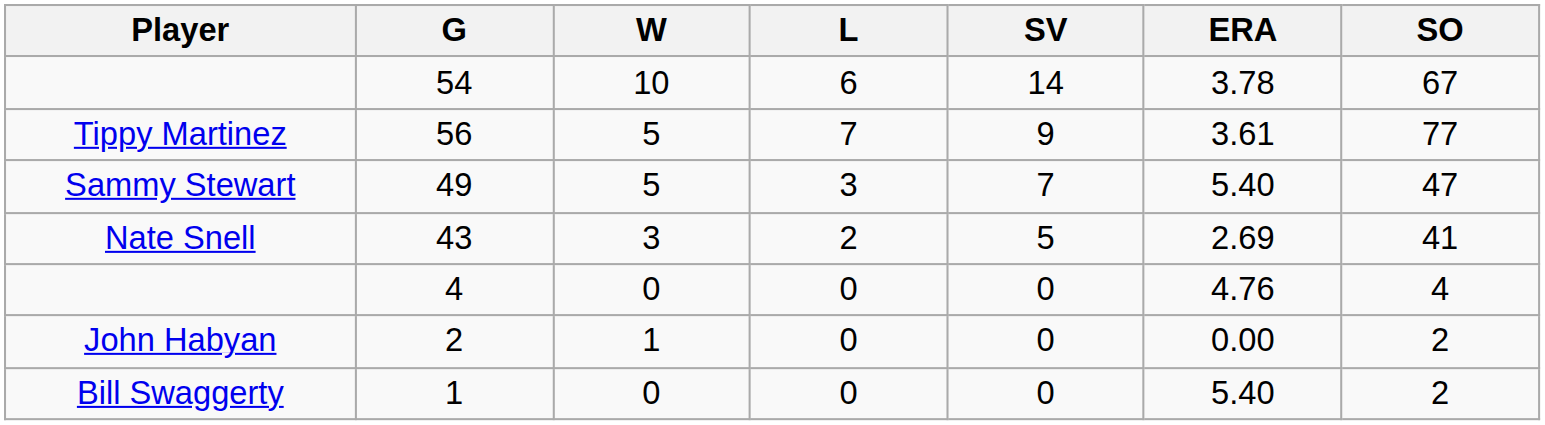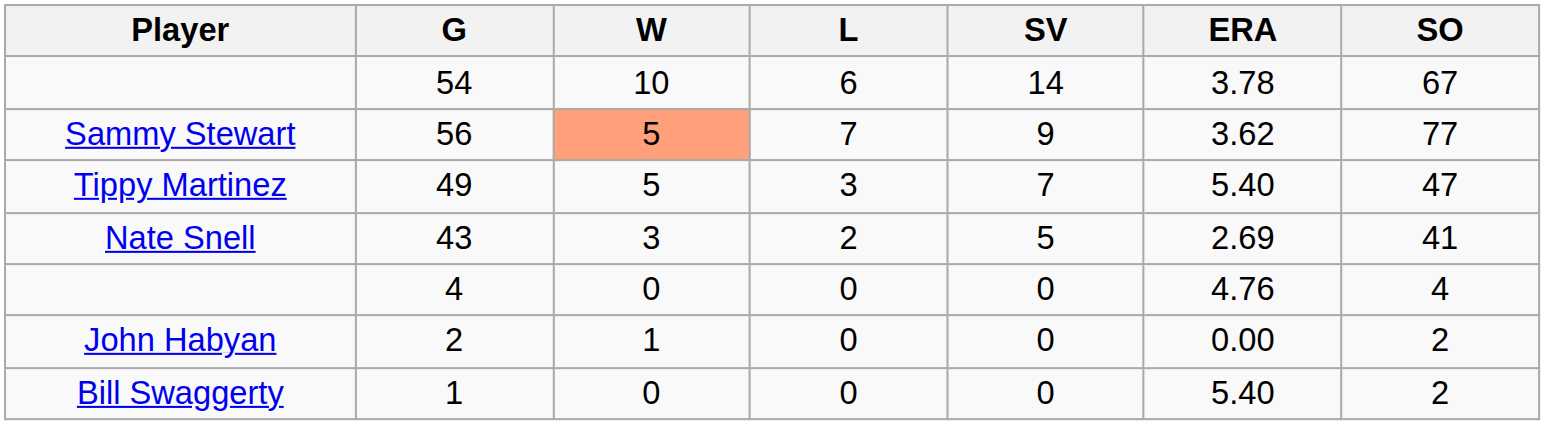 <table class="wikitable sortable">
 <tr>
 <th bgcolor="#DDDDFF" width="16%">Player</th>
 <th bgcolor="#DDDDFF" width="9%">G</th>
 <th bgcolor="#DDDDFF" width="9%">W</th>
 <th bgcolor="#DDDDFF" width="9%">L</th>
 <th bgcolor="#DDDDFF" width="9%">SV</th>
 <th bgcolor="#DDDDFF" width="9%">ERA</th>
 <th bgcolor="#DDDDFF" width="9%">SO</th>
 </tr>
 <tr align="center">
 <td></td>
 <td>54</td>
 <td>10</td>
 <td>6</td>
 <td>14</td>
 <td>3.78</td>
 <td>67</td>
 </tr>
 <tr align=center>
-<td><a href='#'>Tippy Martinez</a></td>
+<td><a href='#'>Sammy Stewart</a></td>
 <td>56</td>
-<td>5</td>
+<td style="background: lightsalmon;">5</td>
 <td>7</td>
 <td>9</td>
-<td>3.61</td>
+<td>3.62</td>
 <td>77</td>
 </tr>
 <tr align="center">
-<td><a href='#'>Sammy Stewart</a></td>
+<td><a href='#'>Tippy Martinez</a></td>
 <td>49</td>
 <td>5</td>
 <td>3</td>
 <td>7</td>
 <td>5.40</td>
 <td>47</td>
 </tr>
 <tr align="center">
 <td><a href='#'>Nate Snell</a></td>
 <td>43</td>
 <td>3</td>
 <td>2</td>
 <td>5</td>
 <td>2.69</td>
 <td>41</td>
 </tr>
 <tr align="center">
 <td></td>
 <td>4</td>
 <td>0</td>
 <td>0</td>
 <td>0</td>
 <td>4.76</td>
 <td>4</td>
 </tr>
 <tr align="center">
 <td><a href='#'>John Habyan</a></td>
 <td>2</td>
 <td>1</td>
 <td>0</td>
 <td>0</td>
 <td>0.00</td>
 <td>2</td>
 </tr>
 <tr align="center">
 <td><a href='#'>Bill Swaggerty</a></td>
 <td>1</td>
 <td>0</td>
 <td>0</td>
 <td>0</td>
 <td>5.40</td>
 <td>2</td>
 </tr>
 </table>
